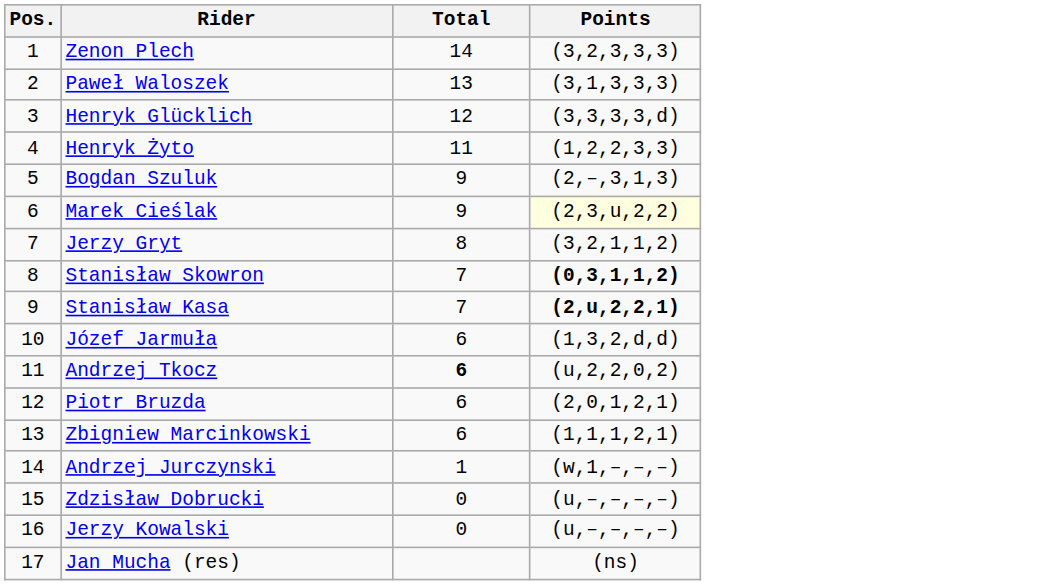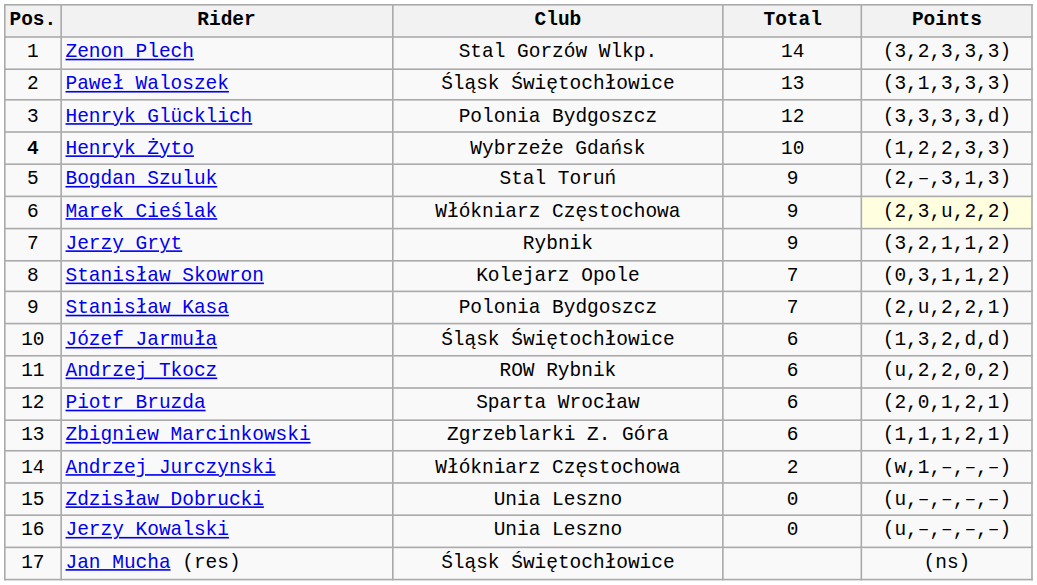 <table class=wikitable style="font-size:93%;">
 <tr>
 <th width=25px>Pos.</th>
 <th width=200px>Rider</th>
+<th width=200px>Club</th>
 <th width=80px>Total</th>
 <th width=100px>Points</th>
 </tr>
 <tr align=center>
 <td>1</td>
 <td align=left><a href='#'>Zenon Plech</a></td>
+<td>Stal Gorzów Wlkp.</td>
 <td>14</td>
 <td>(3,2,3,3,3)</td>
 </tr>
 <tr align=center>
 <td>2</td>
 <td align=left><a href='#'>Paweł Waloszek</a></td>
+<td>Śląsk Świętochłowice</td>
 <td>13</td>
 <td>(3,1,3,3,3)</td>
 </tr>
 <tr align=center>
 <td>3</td>
 <td align=left><a href='#'>Henryk Glücklich</a></td>
+<td>Polonia Bydgoszcz</td>
 <td>12</td>
 <td>(3,3,3,3,d)</td>
 </tr>
 <tr align=center>
-<td>4</td>
+<td><strong>4</strong></td>
 <td align=left><a href='#'>Henryk Żyto</a></td>
-<td>11</td>
+<td>Wybrzeże Gdańsk</td>
+<td>10</td>
 <td>(1,2,2,3,3)</td>
 </tr>
 <tr align=center>
 <td>5</td>
 <td align=left><a href='#'>Bogdan Szuluk</a></td>
+<td>Stal Toruń</td>
 <td>9</td>
 <td>(2,–,3,1,3)</td>
 </tr>
 <tr align=center>
 <td>6</td>
 <td align=left><a href='#'>Marek Cieślak</a></td>
+<td>Włókniarz Częstochowa</td>
 <td>9</td>
 <td style="background: lightyellow;">(2,3,u,2,2)</td>
 </tr>
 <tr align=center>
 <td>7</td>
 <td align=left><a href='#'>Jerzy Gryt</a></td>
-<td>8</td>
+<td>Rybnik</td>
+<td>9</td>
 <td>(3,2,1,1,2)</td>
 </tr>
 <tr align=center>
 <td>8</td>
 <td align=left><a href='#'>Stanisław Skowron</a></td>
+<td>Kolejarz Opole</td>
 <td>7</td>
-<td><strong>(0,3,1,1,2)</strong></td>
+<td>(0,3,1,1,2)</td>
 </tr>
 <tr align=center>
 <td>9</td>
 <td align=left><a href='#'>Stanisław Kasa</a></td>
+<td>Polonia Bydgoszcz</td>
 <td>7</td>
-<td><strong>(2,u,2,2,1)</strong></td>
+<td>(2,u,2,2,1)</td>
 </tr>
 <tr align=center>
 <td>10</td>
 <td align=left><a href='#'>Józef Jarmuła</a></td>
+<td>Śląsk Świętochłowice</td>
 <td>6</td>
 <td>(1,3,2,d,d)</td>
 </tr>
 <tr align=center>
 <td>11</td>
 <td align=left><a href='#'>Andrzej Tkocz</a></td>
-<td><strong>6</strong></td>
+<td>ROW Rybnik</td>
+<td>6</td>
 <td>(u,2,2,0,2)</td>
 </tr>
 <tr align=center>
 <td>12</td>
 <td align=left><a href='#'>Piotr Bruzda</a></td>
+<td>Sparta Wrocław</td>
 <td>6</td>
 <td>(2,0,1,2,1)</td>
 </tr>
 <tr align=center>
 <td>13</td>
 <td align=left><a href='#'>Zbigniew Marcinkowski</a></td>
+<td>Zgrzeblarki Z. Góra</td>
 <td>6</td>
 <td>(1,1,1,2,1)</td>
 </tr>
 <tr align=center>
 <td>14</td>
 <td align=left><a href='#'>Andrzej Jurczynski</a></td>
-<td>1</td>
+<td>Włókniarz Częstochowa</td>
+<td>2</td>
 <td>(w,1,–,–,–)</td>
 </tr>
 <tr align=center>
 <td>15</td>
 <td align=left><a href='#'>Zdzisław Dobrucki</a></td>
+<td>Unia Leszno</td>
 <td>0</td>
 <td>(u,–,–,–,–)</td>
 </tr>
 <tr align=center>
 <td>16</td>
 <td align=left><a href='#'>Jerzy Kowalski</a></td>
+<td>Unia Leszno</td>
 <td>0</td>
 <td>(u,–,–,–,–)</td>
 </tr>
 <tr align=center>
 <td>17</td>
 <td align=left><a href='#'>Jan Mucha</a> (res)</td>
+<td>Śląsk Świętochłowice</td>
 <td></td>
 <td>(ns)</td>
 </tr>
 </table>
